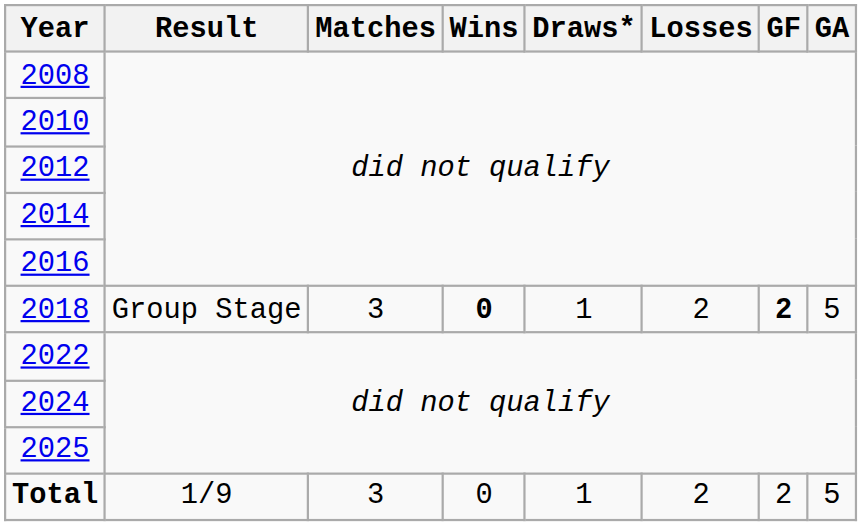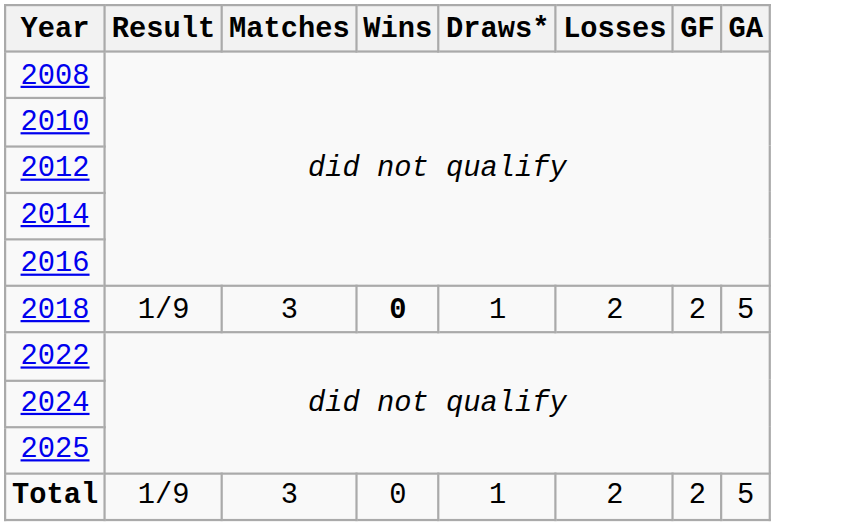 <table class="wikitable" style="text-align: center;">
 <tr>
 <th>Year</th>
 <th>Result</th>
 <th>Matches</th>
 <th>Wins</th>
 <th>Draws*</th>
 <th>Losses</th>
 <th>GF</th>
 <th>GA</th>
 </tr>
 <tr>
 <td> <a href='#'>2008</a></td>
 <td colspan=7 rowspan=5><em>did not qualify</em></td>
 </tr>
 <tr>
 <td> <a href='#'>2010</a></td>
 </tr>
 <tr>
 <td> <a href='#'>2012</a></td>
 </tr>
 <tr>
 <td> <a href='#'>2014</a></td>
 </tr>
 <tr>
 <td> <a href='#'>2016</a></td>
 </tr>
 <tr>
 <td> <a href='#'>2018</a></td>
-<td>Group Stage</td>
+<td>1/9</td>
 <td>3</td>
 <td><strong>0</strong></td>
 <td>1</td>
 <td>2</td>
-<td><strong>2</strong></td>
+<td>2</td>
 <td>5</td>
 </tr>
 <tr>
 <td> <a href='#'>2022</a></td>
 <td colspan=7 rowspan=3><em>did not qualify</em></td>
 </tr>
 <tr>
 <td> <a href='#'>2024</a></td>
 </tr>
 <tr>
 <td> <a href='#'>2025</a></td>
 </tr>
 <tr>
 <td><strong>Total</strong></td>
 <td>1/9</td>
 <td>3</td>
 <td>0</td>
 <td>1</td>
 <td>2</td>
 <td>2</td>
 <td>5</td>
 </tr>
 </table>
